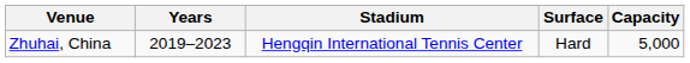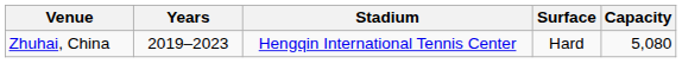 <table class=wikitable style=text-align:center>
 <tr>
 <th width=120>Venue</th>
 <th width=100>Years</th>
 <th width=280>Stadium</th>
 <th width=60>Surface</th>
 <th width=50>Capacity</th>
 </tr>
 <tr>
 <td align=left><a href='#'>Zhuhai</a>, China</td>
 <td>2019–2023</td>
 <td><a href='#'>Hengqin International Tennis Center</a></td>
 <td>Hard</td>
-<td align=right>5,000</td>
+<td align=right>5,080</td>
 </tr>
 </table>
